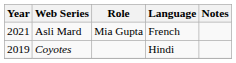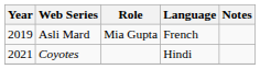 <table class="wikitable">
 <tr>
 <th>Year</th>
 <th>Web Series</th>
 <th>Role</th>
 <th>Language</th>
 <th>Notes</th>
 </tr>
 <tr>
-<td>2021</td>
+<td>2019</td>
 <td>Asli Mard</td>
 <td>Mia Gupta</td>
 <td>French</td>
 <td></td>
 </tr>
 <tr>
-<td>2019</td>
+<td>2021</td>
 <td><em>Coyotes</em></td>
 <td></td>
 <td>Hindi</td>
 <td></td>
 </tr>
 <tr>
 </tr>
 </table>
